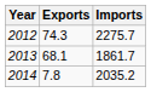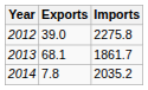 <table class="wikitable sortable">
 <tr>
 <th>Year</th>
 <th>Exports</th>
 <th>Imports</th>
 </tr>
 <tr>
 <td><em>2012</em></td>
-<td>74.3</td>
-<td>2275.7</td>
+<td>39.0</td>
+<td>2275.8</td>
 </tr>
 <tr>
 <td><em>2013</em></td>
 <td>68.1</td>
 <td>1861.7</td>
 </tr>
 <tr>
 <td><em>2014</em></td>
 <td>7.8</td>
 <td>2035.2</td>
 </tr>
 </table>
